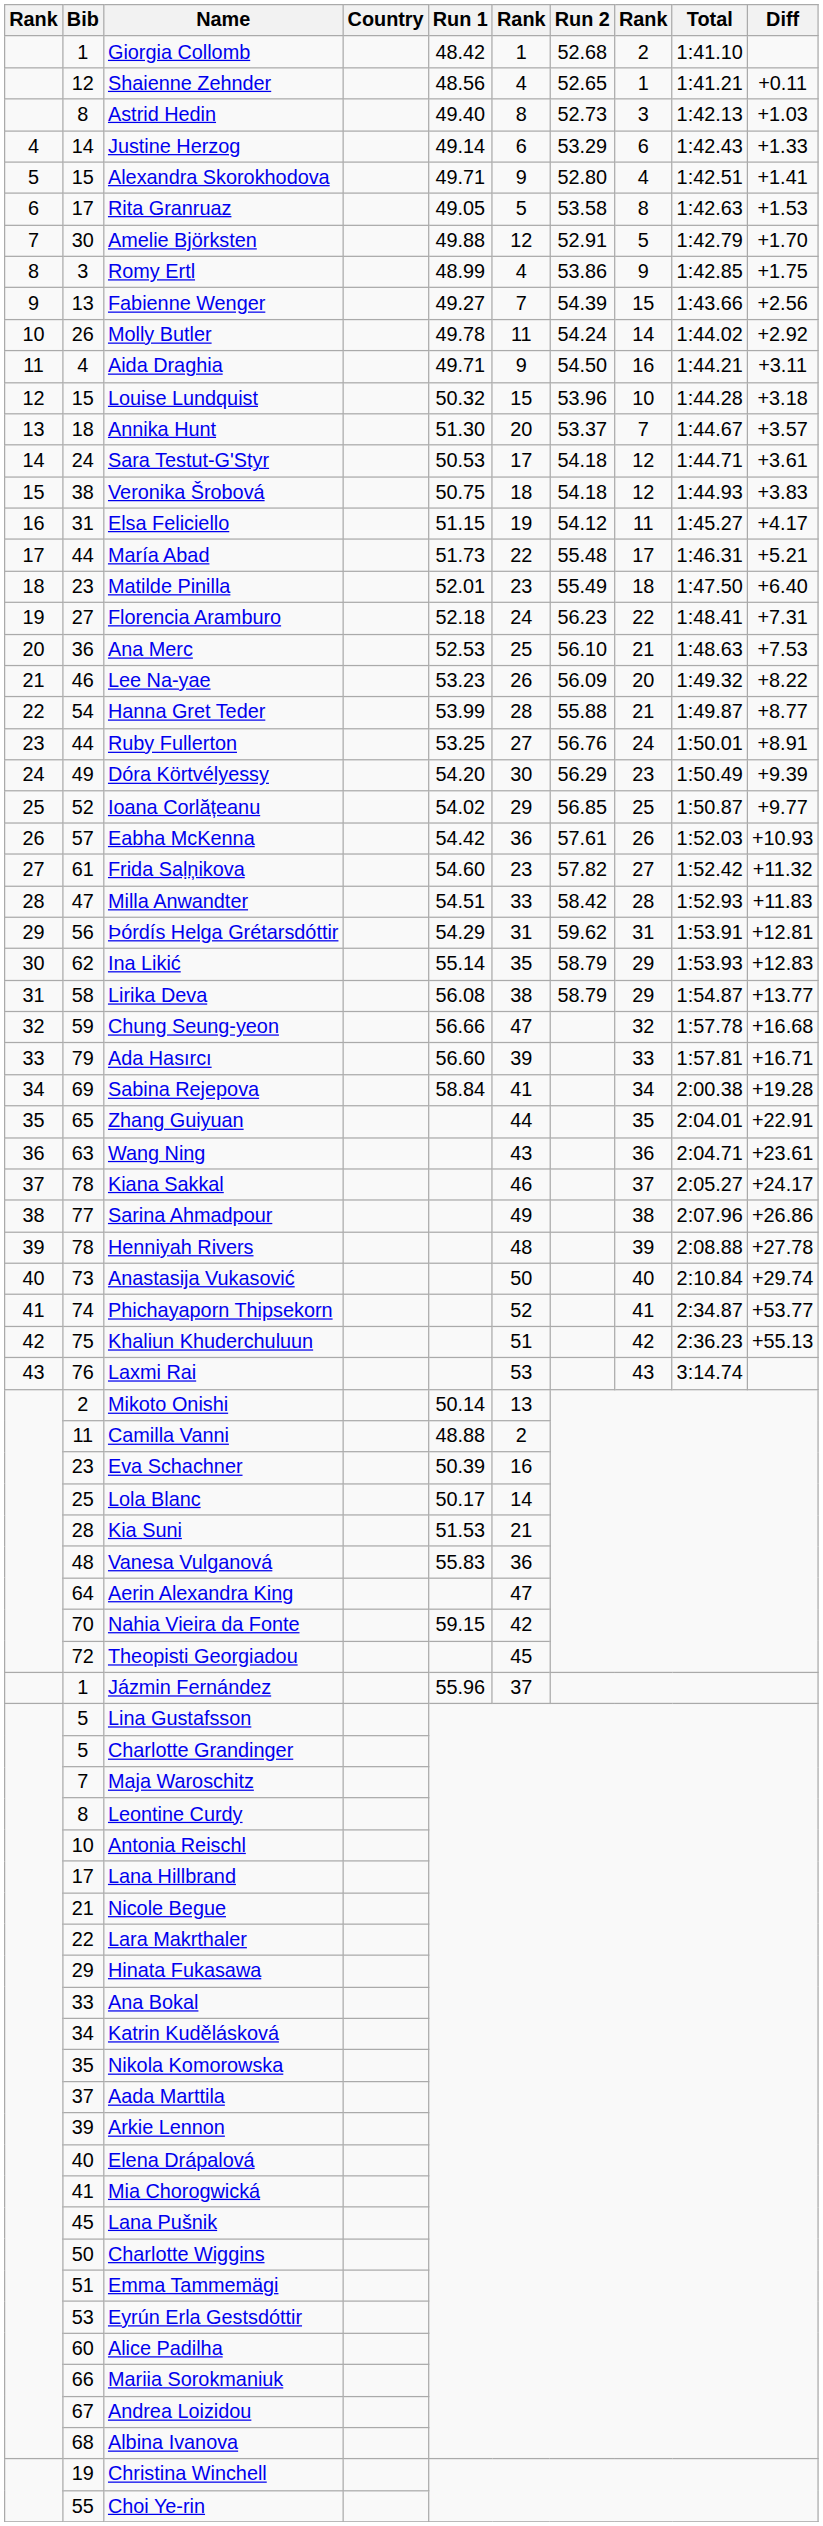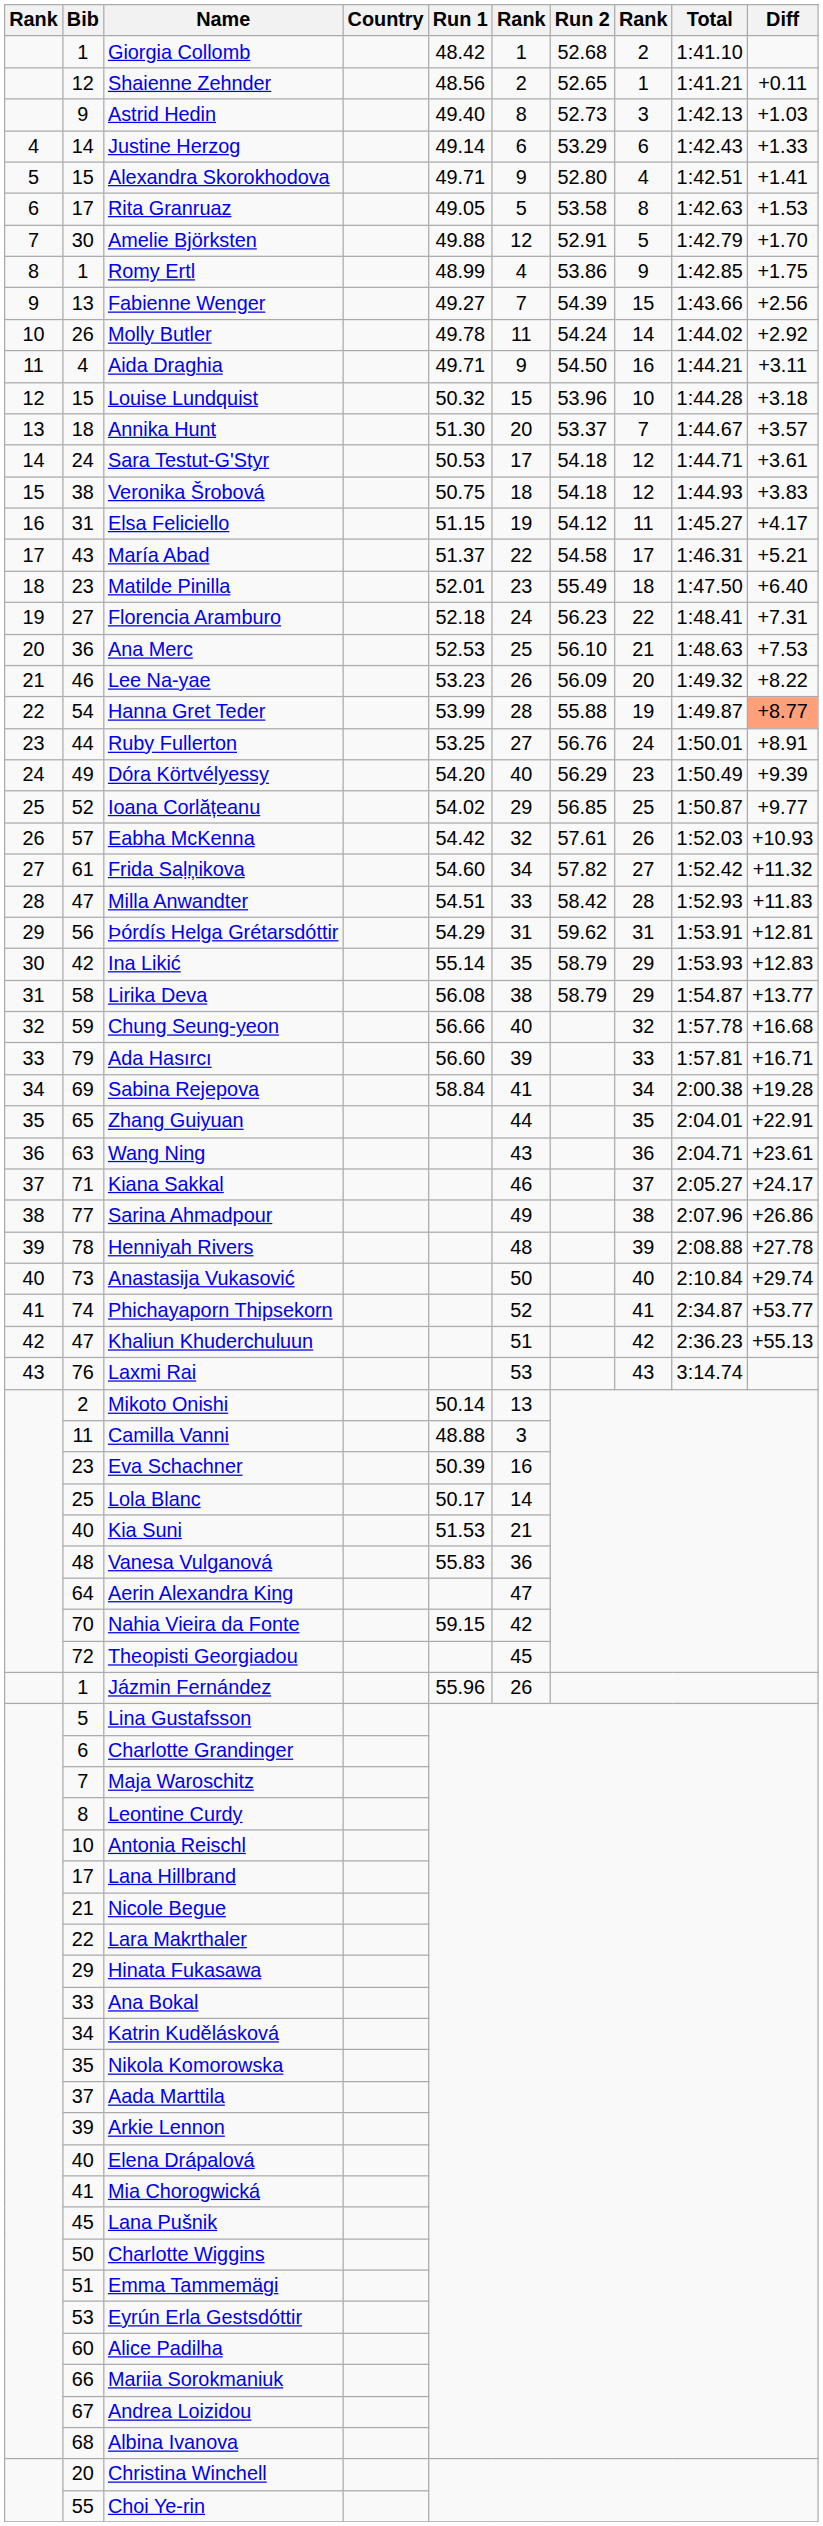 <table class="wikitable sortable" style="text-align:center">
 <tr>
 <th>Rank</th>
 <th>Bib</th>
 <th>Name</th>
 <th>Country</th>
 <th>Run 1</th>
 <th>Rank</th>
 <th>Run 2</th>
 <th>Rank</th>
 <th>Total</th>
 <th>Diff</th>
 </tr>
 <tr>
 <td></td>
 <td>1</td>
 <td align=left><a href='#'>Giorgia Collomb</a></td>
 <td align=left></td>
 <td>48.42</td>
 <td>1</td>
 <td>52.68</td>
 <td>2</td>
 <td>1:41.10</td>
 <td></td>
 </tr>
 <tr>
 <td></td>
 <td>12</td>
 <td align=left><a href='#'>Shaienne Zehnder</a></td>
 <td align=left></td>
 <td>48.56</td>
-<td>4</td>
+<td>2</td>
 <td>52.65</td>
 <td>1</td>
 <td>1:41.21</td>
 <td>+0.11</td>
 </tr>
 <tr>
 <td></td>
-<td>8</td>
+<td>9</td>
 <td align=left><a href='#'>Astrid Hedin</a></td>
 <td align=left></td>
 <td>49.40</td>
 <td>8</td>
 <td>52.73</td>
 <td>3</td>
 <td>1:42.13</td>
 <td>+1.03</td>
 </tr>
 <tr>
 <td>4</td>
 <td>14</td>
 <td align=left><a href='#'>Justine Herzog</a></td>
 <td align=left></td>
 <td>49.14</td>
 <td>6</td>
 <td>53.29</td>
 <td>6</td>
 <td>1:42.43</td>
 <td>+1.33</td>
 </tr>
 <tr>
 <td>5</td>
 <td>15</td>
 <td align=left><a href='#'>Alexandra Skorokhodova</a></td>
 <td align=left></td>
 <td>49.71</td>
 <td>9</td>
 <td>52.80</td>
 <td>4</td>
 <td>1:42.51</td>
 <td>+1.41</td>
 </tr>
 <tr>
 <td>6</td>
 <td>17</td>
 <td align=left><a href='#'>Rita Granruaz</a></td>
 <td align=left></td>
 <td>49.05</td>
 <td>5</td>
 <td>53.58</td>
 <td>8</td>
 <td>1:42.63</td>
 <td>+1.53</td>
 </tr>
 <tr>
 <td>7</td>
 <td>30</td>
 <td align=left><a href='#'>Amelie Björksten</a></td>
 <td align=left></td>
 <td>49.88</td>
 <td>12</td>
 <td>52.91</td>
 <td>5</td>
 <td>1:42.79</td>
 <td>+1.70</td>
 </tr>
 <tr>
 <td>8</td>
-<td>3</td>
+<td>1</td>
 <td align=left><a href='#'>Romy Ertl</a></td>
 <td align=left></td>
 <td>48.99</td>
 <td>4</td>
 <td>53.86</td>
 <td>9</td>
 <td>1:42.85</td>
 <td>+1.75</td>
 </tr>
 <tr>
 <td>9</td>
 <td>13</td>
 <td align=left><a href='#'>Fabienne Wenger</a></td>
 <td align=left></td>
 <td>49.27</td>
 <td>7</td>
 <td>54.39</td>
 <td>15</td>
 <td>1:43.66</td>
 <td>+2.56</td>
 </tr>
 <tr>
 <td>10</td>
 <td>26</td>
 <td align=left><a href='#'>Molly Butler</a></td>
 <td align=left></td>
 <td>49.78</td>
 <td>11</td>
 <td>54.24</td>
 <td>14</td>
 <td>1:44.02</td>
 <td>+2.92</td>
 </tr>
 <tr>
 <td>11</td>
 <td>4</td>
 <td align=left><a href='#'>Aida Draghia</a></td>
 <td align=left></td>
 <td>49.71</td>
 <td>9</td>
 <td>54.50</td>
 <td>16</td>
 <td>1:44.21</td>
 <td>+3.11</td>
 </tr>
 <tr>
 <td>12</td>
 <td>15</td>
 <td align=left><a href='#'>Louise Lundquist</a></td>
 <td align=left></td>
 <td>50.32</td>
 <td>15</td>
 <td>53.96</td>
 <td>10</td>
 <td>1:44.28</td>
 <td>+3.18</td>
 </tr>
 <tr>
 <td>13</td>
 <td>18</td>
 <td align=left><a href='#'>Annika Hunt</a></td>
 <td align=left></td>
 <td>51.30</td>
 <td>20</td>
 <td>53.37</td>
 <td>7</td>
 <td>1:44.67</td>
 <td>+3.57</td>
 </tr>
 <tr>
 <td>14</td>
 <td>24</td>
 <td align=left><a href='#'>Sara Testut-G'Styr</a></td>
 <td align=left></td>
 <td>50.53</td>
 <td>17</td>
 <td>54.18</td>
 <td>12</td>
 <td>1:44.71</td>
 <td>+3.61</td>
 </tr>
 <tr>
 <td>15</td>
 <td>38</td>
 <td align=left><a href='#'>Veronika Šrobová</a></td>
 <td align=left></td>
 <td>50.75</td>
 <td>18</td>
 <td>54.18</td>
 <td>12</td>
 <td>1:44.93</td>
 <td>+3.83</td>
 </tr>
 <tr>
 <td>16</td>
 <td>31</td>
 <td align=left><a href='#'>Elsa Feliciello</a></td>
 <td align=left></td>
 <td>51.15</td>
 <td>19</td>
 <td>54.12</td>
 <td>11</td>
 <td>1:45.27</td>
 <td>+4.17</td>
 </tr>
 <tr>
 <td>17</td>
-<td>44</td>
+<td>43</td>
 <td align=left><a href='#'>María Abad</a></td>
 <td align=left></td>
-<td>51.73</td>
+<td>51.37</td>
 <td>22</td>
-<td>55.48</td>
+<td>54.58</td>
 <td>17</td>
 <td>1:46.31</td>
 <td>+5.21</td>
 </tr>
 <tr>
 <td>18</td>
 <td>23</td>
 <td align=left><a href='#'>Matilde Pinilla</a></td>
 <td align=left></td>
 <td>52.01</td>
 <td>23</td>
 <td>55.49</td>
 <td>18</td>
 <td>1:47.50</td>
 <td>+6.40</td>
 </tr>
 <tr>
 <td>19</td>
 <td>27</td>
 <td align=left><a href='#'>Florencia Aramburo</a></td>
 <td align=left></td>
 <td>52.18</td>
 <td>24</td>
 <td>56.23</td>
 <td>22</td>
 <td>1:48.41</td>
 <td>+7.31</td>
 </tr>
 <tr>
 <td>20</td>
 <td>36</td>
 <td align=left><a href='#'>Ana Merc</a></td>
 <td align=left></td>
 <td>52.53</td>
 <td>25</td>
 <td>56.10</td>
 <td>21</td>
 <td>1:48.63</td>
 <td>+7.53</td>
 </tr>
 <tr>
 <td>21</td>
 <td>46</td>
 <td align=left><a href='#'>Lee Na-yae</a></td>
 <td align=left></td>
 <td>53.23</td>
 <td>26</td>
 <td>56.09</td>
 <td>20</td>
 <td>1:49.32</td>
 <td>+8.22</td>
 </tr>
 <tr>
 <td>22</td>
 <td>54</td>
 <td align=left><a href='#'>Hanna Gret Teder</a></td>
 <td align=left></td>
 <td>53.99</td>
 <td>28</td>
 <td>55.88</td>
-<td>21</td>
+<td>19</td>
 <td>1:49.87</td>
-<td>+8.77</td>
+<td style="background: lightsalmon;">+8.77</td>
 </tr>
 <tr>
 <td>23</td>
 <td>44</td>
 <td align=left><a href='#'>Ruby Fullerton</a></td>
 <td align=left></td>
 <td>53.25</td>
 <td>27</td>
 <td>56.76</td>
 <td>24</td>
 <td>1:50.01</td>
 <td>+8.91</td>
 </tr>
 <tr>
 <td>24</td>
 <td>49</td>
 <td align=left><a href='#'>Dóra Körtvélyessy</a></td>
 <td align=left></td>
 <td>54.20</td>
-<td>30</td>
+<td>40</td>
 <td>56.29</td>
 <td>23</td>
 <td>1:50.49</td>
 <td>+9.39</td>
 </tr>
 <tr>
 <td>25</td>
 <td>52</td>
 <td align=left><a href='#'>Ioana Corlățeanu</a></td>
 <td align=left></td>
 <td>54.02</td>
 <td>29</td>
 <td>56.85</td>
 <td>25</td>
 <td>1:50.87</td>
 <td>+9.77</td>
 </tr>
 <tr>
 <td>26</td>
 <td>57</td>
 <td align=left><a href='#'>Eabha McKenna</a></td>
 <td align=left></td>
 <td>54.42</td>
-<td>36</td>
+<td>32</td>
 <td>57.61</td>
 <td>26</td>
 <td>1:52.03</td>
 <td>+10.93</td>
 </tr>
 <tr>
 <td>27</td>
 <td>61</td>
 <td align=left><a href='#'>Frida Saḷņikova</a></td>
 <td align=left></td>
 <td>54.60</td>
-<td>23</td>
+<td>34</td>
 <td>57.82</td>
 <td>27</td>
 <td>1:52.42</td>
 <td>+11.32</td>
 </tr>
 <tr>
 <td>28</td>
 <td>47</td>
 <td align=left><a href='#'>Milla Anwandter</a></td>
 <td align=left></td>
 <td>54.51</td>
 <td>33</td>
 <td>58.42</td>
 <td>28</td>
 <td>1:52.93</td>
 <td>+11.83</td>
 </tr>
 <tr>
 <td>29</td>
 <td>56</td>
 <td align=left><a href='#'>Þórdís Helga Grétarsdóttir</a></td>
 <td align=left></td>
 <td>54.29</td>
 <td>31</td>
 <td>59.62</td>
 <td>31</td>
 <td>1:53.91</td>
 <td>+12.81</td>
 </tr>
 <tr>
 <td>30</td>
-<td>62</td>
+<td>42</td>
 <td align=left><a href='#'>Ina Likić</a></td>
 <td align=left></td>
 <td>55.14</td>
 <td>35</td>
 <td>58.79</td>
 <td>29</td>
 <td>1:53.93</td>
 <td>+12.83</td>
 </tr>
 <tr>
 <td>31</td>
 <td>58</td>
 <td align=left><a href='#'>Lirika Deva</a></td>
 <td align=left></td>
 <td>56.08</td>
 <td>38</td>
 <td>58.79</td>
 <td>29</td>
 <td>1:54.87</td>
 <td>+13.77</td>
 </tr>
 <tr>
 <td>32</td>
 <td>59</td>
 <td align=left><a href='#'>Chung Seung-yeon</a></td>
 <td align=left></td>
 <td>56.66</td>
-<td>47</td>
+<td>40</td>
 <td></td>
 <td>32</td>
 <td>1:57.78</td>
 <td>+16.68</td>
 </tr>
 <tr>
 <td>33</td>
 <td>79</td>
 <td align=left><a href='#'>Ada Hasırcı</a></td>
 <td align=left></td>
 <td>56.60</td>
 <td>39</td>
 <td></td>
 <td>33</td>
 <td>1:57.81</td>
 <td>+16.71</td>
 </tr>
 <tr>
 <td>34</td>
 <td>69</td>
 <td align=left><a href='#'>Sabina Rejepova</a></td>
 <td align=left></td>
 <td>58.84</td>
 <td>41</td>
 <td></td>
 <td>34</td>
 <td>2:00.38</td>
 <td>+19.28</td>
 </tr>
 <tr>
 <td>35</td>
 <td>65</td>
 <td align=left><a href='#'>Zhang Guiyuan</a></td>
 <td align=left></td>
 <td></td>
 <td>44</td>
 <td></td>
 <td>35</td>
 <td>2:04.01</td>
 <td>+22.91</td>
 </tr>
 <tr>
 <td>36</td>
 <td>63</td>
 <td align=left><a href='#'>Wang Ning</a></td>
 <td align=left></td>
 <td></td>
 <td>43</td>
 <td></td>
 <td>36</td>
 <td>2:04.71</td>
 <td>+23.61</td>
 </tr>
 <tr>
 <td>37</td>
-<td>78</td>
+<td>71</td>
 <td align=left><a href='#'>Kiana Sakkal</a></td>
 <td align=left></td>
 <td></td>
 <td>46</td>
 <td></td>
 <td>37</td>
 <td>2:05.27</td>
 <td>+24.17</td>
 </tr>
 <tr>
 <td>38</td>
 <td>77</td>
 <td align=left><a href='#'>Sarina Ahmadpour</a></td>
 <td align=left></td>
 <td></td>
 <td>49</td>
 <td></td>
 <td>38</td>
 <td>2:07.96</td>
 <td>+26.86</td>
 </tr>
 <tr>
 <td>39</td>
 <td>78</td>
 <td align=left><a href='#'>Henniyah Rivers</a></td>
 <td align=left></td>
 <td></td>
 <td>48</td>
 <td></td>
 <td>39</td>
 <td>2:08.88</td>
 <td>+27.78</td>
 </tr>
 <tr>
 <td>40</td>
 <td>73</td>
 <td align=left><a href='#'>Anastasija Vukasović</a></td>
 <td align=left></td>
 <td></td>
 <td>50</td>
 <td></td>
 <td>40</td>
 <td>2:10.84</td>
 <td>+29.74</td>
 </tr>
 <tr>
 <td>41</td>
 <td>74</td>
 <td align=left><a href='#'>Phichayaporn Thipsekorn</a></td>
 <td align=left></td>
 <td></td>
 <td>52</td>
 <td></td>
 <td>41</td>
 <td>2:34.87</td>
 <td>+53.77</td>
 </tr>
 <tr>
 <td>42</td>
-<td>75</td>
+<td>47</td>
 <td align=left><a href='#'>Khaliun Khuderchuluun</a></td>
 <td align=left></td>
 <td></td>
 <td>51</td>
 <td></td>
 <td>42</td>
 <td>2:36.23</td>
 <td>+55.13</td>
 </tr>
 <tr>
 <td>43</td>
 <td>76</td>
 <td align=left><a href='#'>Laxmi Rai</a></td>
 <td align=left></td>
 <td></td>
 <td>53</td>
 <td></td>
 <td>43</td>
 <td>3:14.74</td>
 <td></td>
 </tr>
 <tr>
 <td rowspan=9></td>
 <td>2</td>
 <td align=left><a href='#'>Mikoto Onishi</a></td>
 <td align=left></td>
 <td>50.14</td>
 <td>13</td>
 <td colspan=4 rowspan=9></td>
 </tr>
 <tr>
 <td>11</td>
 <td align=left><a href='#'>Camilla Vanni</a></td>
 <td align=left></td>
 <td>48.88</td>
-<td>2</td>
+<td>3</td>
 </tr>
 <tr>
 <td>23</td>
 <td align=left><a href='#'>Eva Schachner</a></td>
 <td align=left></td>
 <td>50.39</td>
 <td>16</td>
 </tr>
 <tr>
 <td>25</td>
 <td align=left><a href='#'>Lola Blanc</a></td>
 <td align=left></td>
 <td>50.17</td>
 <td>14</td>
 </tr>
 <tr>
-<td>28</td>
+<td>40</td>
 <td align=left><a href='#'>Kia Suni</a></td>
 <td align=left></td>
 <td>51.53</td>
 <td>21</td>
 </tr>
 <tr>
 <td>48</td>
 <td align=left><a href='#'>Vanesa Vulganová</a></td>
 <td align=left></td>
 <td>55.83</td>
 <td>36</td>
 </tr>
 <tr>
 <td>64</td>
 <td align=left><a href='#'>Aerin Alexandra King</a></td>
 <td align=left></td>
 <td></td>
 <td>47</td>
 </tr>
 <tr>
 <td>70</td>
 <td align=left><a href='#'>Nahia Vieira da Fonte</a></td>
 <td align=left></td>
 <td>59.15</td>
 <td>42</td>
 </tr>
 <tr>
 <td>72</td>
 <td align=left><a href='#'>Theopisti Georgiadou</a></td>
 <td align=left></td>
 <td></td>
 <td>45</td>
 </tr>
 <tr>
 <td></td>
 <td>1</td>
 <td align=left><a href='#'>Jázmin Fernández</a></td>
 <td align=left></td>
 <td>55.96</td>
-<td>37</td>
+<td>26</td>
 <td colspan=4></td>
 </tr>
 <tr>
 <td rowspan=24></td>
 <td>5</td>
 <td align=left><a href='#'>Lina Gustafsson</a></td>
 <td align=left></td>
 <td rowspan=24 colspan=6></td>
 </tr>
 <tr>
-<td>5</td>
+<td>6</td>
 <td align=left><a href='#'>Charlotte Grandinger</a></td>
 <td align=left></td>
 </tr>
 <tr>
 <td>7</td>
 <td align=left><a href='#'>Maja Waroschitz</a></td>
 <td align=left></td>
 </tr>
 <tr>
 <td>8</td>
 <td align=left><a href='#'>Leontine Curdy</a></td>
 <td align=left></td>
 </tr>
 <tr>
 <td>10</td>
 <td align=left><a href='#'>Antonia Reischl</a></td>
 <td align=left></td>
 </tr>
 <tr>
 <td>17</td>
 <td align=left><a href='#'>Lana Hillbrand</a></td>
 <td align=left></td>
 </tr>
 <tr>
 <td>21</td>
 <td align=left><a href='#'>Nicole Begue</a></td>
 <td align=left></td>
 </tr>
 <tr>
 <td>22</td>
 <td align=left><a href='#'>Lara Makrthaler</a></td>
 <td align=left></td>
 </tr>
 <tr>
 <td>29</td>
 <td align=left><a href='#'>Hinata Fukasawa</a></td>
 <td align=left></td>
 </tr>
 <tr>
 <td>33</td>
 <td align=left><a href='#'>Ana Bokal</a></td>
 <td align=left></td>
 </tr>
 <tr>
 <td>34</td>
 <td align=left><a href='#'>Katrin Kudělásková</a></td>
 <td align=left></td>
 </tr>
 <tr>
 <td>35</td>
 <td align=left><a href='#'>Nikola Komorowska</a></td>
 <td align=left></td>
 </tr>
 <tr>
 <td>37</td>
 <td align=left><a href='#'>Aada Marttila</a></td>
 <td align=left></td>
 </tr>
 <tr>
 <td>39</td>
 <td align=left><a href='#'>Arkie Lennon</a></td>
 <td align=left></td>
 </tr>
 <tr>
 <td>40</td>
 <td align=left><a href='#'>Elena Drápalová</a></td>
 <td align=left></td>
 </tr>
 <tr>
 <td>41</td>
 <td align=left><a href='#'>Mia Chorogwická</a></td>
 <td align=left></td>
 </tr>
 <tr>
 <td>45</td>
 <td align=left><a href='#'>Lana Pušnik</a></td>
 <td align=left></td>
 </tr>
 <tr>
 <td>50</td>
 <td align=left><a href='#'>Charlotte Wiggins</a></td>
 <td align=left></td>
 </tr>
 <tr>
 <td>51</td>
 <td align=left><a href='#'>Emma Tammemägi</a></td>
 <td align=left></td>
 </tr>
 <tr>
 <td>53</td>
 <td align=left><a href='#'>Eyrún Erla Gestsdóttir</a></td>
 <td align=left></td>
 </tr>
 <tr>
 <td>60</td>
 <td align=left><a href='#'>Alice Padilha</a></td>
 <td align=left></td>
 </tr>
 <tr>
 <td>66</td>
 <td align=left><a href='#'>Mariia Sorokmaniuk</a></td>
 <td align=left></td>
 </tr>
 <tr>
 <td>67</td>
 <td align=left><a href='#'>Andrea Loizidou</a></td>
 <td align=left></td>
 </tr>
 <tr>
 <td>68</td>
 <td align=left><a href='#'>Albina Ivanova</a></td>
 <td align=left></td>
 </tr>
 <tr>
 <td rowspan=2></td>
-<td>19</td>
+<td>20</td>
 <td align=left><a href='#'>Christina Winchell</a></td>
 <td align=left></td>
 <td colspan=6 rowspan=2></td>
 </tr>
 <tr>
 <td>55</td>
 <td align=left><a href='#'>Choi Ye-rin</a></td>
 <td align=left></td>
 </tr>
 </table>
